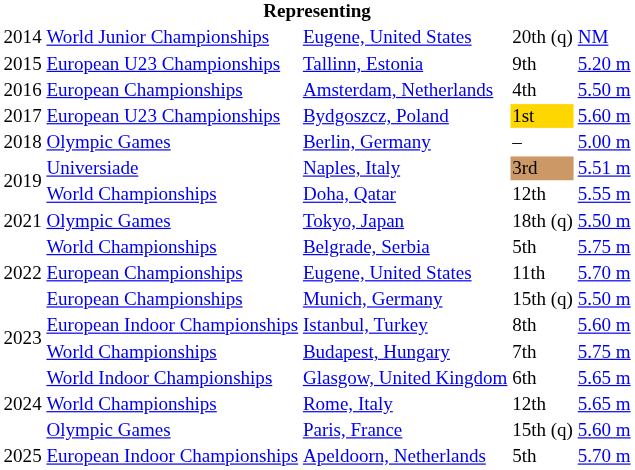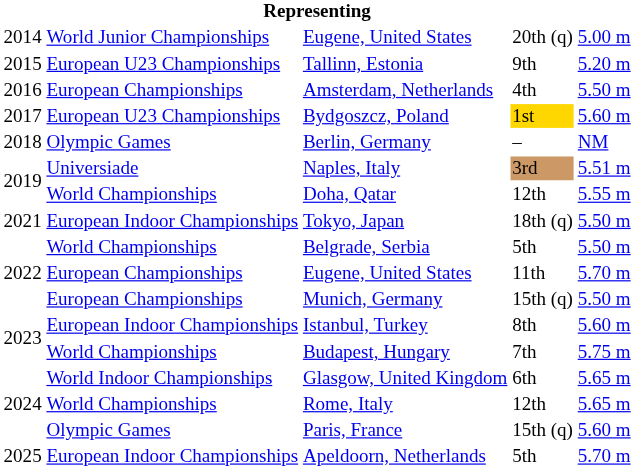 <table>
 <tr>
 <th colspan="5">Representing </th>
 </tr>
 <tr>
 <td>2014</td>
 <td><a href='#'>World Junior Championships</a></td>
 <td><a href='#'>Eugene, United States</a></td>
 <td>20th (q)</td>
-<td><a href='#'>NM</a></td>
+<td><a href='#'>5.00 m</a></td>
 </tr>
 <tr>
 <td>2015</td>
 <td><a href='#'>European U23 Championships</a></td>
 <td><a href='#'>Tallinn, Estonia</a></td>
 <td>9th</td>
 <td><a href='#'>5.20 m</a></td>
 </tr>
 <tr>
 <td>2016</td>
 <td><a href='#'>European Championships</a></td>
 <td><a href='#'>Amsterdam, Netherlands</a></td>
 <td>4th</td>
 <td><a href='#'>5.50 m</a></td>
 </tr>
 <tr>
 <td>2017</td>
 <td><a href='#'>European U23 Championships</a></td>
 <td><a href='#'>Bydgoszcz, Poland</a></td>
 <td bgcolor=gold>1st</td>
 <td><a href='#'>5.60 m</a></td>
 </tr>
 <tr>
 <td>2018</td>
 <td><a href='#'>Olympic Games</a></td>
 <td><a href='#'>Berlin, Germany</a></td>
 <td>–</td>
-<td><a href='#'>5.00 m</a></td>
+<td><a href='#'>NM</a></td>
 </tr>
 <tr>
 <td rowspan=2>2019</td>
 <td><a href='#'>Universiade</a></td>
 <td><a href='#'>Naples, Italy</a></td>
 <td bgcolor=cc9966>3rd</td>
 <td><a href='#'>5.51 m</a></td>
 </tr>
 <tr>
 <td><a href='#'>World Championships</a></td>
 <td><a href='#'>Doha, Qatar</a></td>
 <td>12th</td>
 <td><a href='#'>5.55 m</a></td>
 </tr>
 <tr>
 <td>2021</td>
-<td><a href='#'>Olympic Games</a></td>
+<td><a href='#'>European Indoor Championships</a></td>
 <td><a href='#'>Tokyo, Japan</a></td>
 <td>18th (q)</td>
 <td><a href='#'>5.50 m</a></td>
 </tr>
 <tr>
 <td rowspan=3>2022</td>
 <td><a href='#'>World Championships</a></td>
 <td><a href='#'>Belgrade, Serbia</a></td>
 <td>5th</td>
-<td><a href='#'>5.75 m</a></td>
+<td><a href='#'>5.50 m</a></td>
 </tr>
 <tr>
 <td><a href='#'>European Championships</a></td>
 <td><a href='#'>Eugene, United States</a></td>
 <td>11th</td>
 <td><a href='#'>5.70 m</a></td>
 </tr>
 <tr>
 <td><a href='#'>European Championships</a></td>
 <td><a href='#'>Munich, Germany</a></td>
 <td>15th (q)</td>
 <td><a href='#'>5.50 m</a></td>
 </tr>
 <tr>
 <td rowspan=2>2023</td>
 <td><a href='#'>European Indoor Championships</a></td>
 <td><a href='#'>Istanbul, Turkey</a></td>
 <td>8th</td>
 <td><a href='#'>5.60 m</a></td>
 </tr>
 <tr>
 <td><a href='#'>World Championships</a></td>
 <td><a href='#'>Budapest, Hungary</a></td>
 <td>7th</td>
 <td><a href='#'>5.75 m</a></td>
 </tr>
 <tr>
 <td rowspan=3>2024</td>
 <td><a href='#'>World Indoor Championships</a></td>
 <td><a href='#'>Glasgow, United Kingdom</a></td>
 <td>6th</td>
 <td><a href='#'>5.65 m</a></td>
 </tr>
 <tr>
 <td><a href='#'>World Championships</a></td>
 <td><a href='#'>Rome, Italy</a></td>
 <td>12th</td>
 <td><a href='#'>5.65 m</a></td>
 </tr>
 <tr>
 <td><a href='#'>Olympic Games</a></td>
 <td><a href='#'>Paris, France</a></td>
 <td>15th (q)</td>
 <td><a href='#'>5.60 m</a></td>
 </tr>
 <tr>
 <td>2025</td>
 <td><a href='#'>European Indoor Championships</a></td>
 <td><a href='#'>Apeldoorn, Netherlands</a></td>
 <td>5th</td>
 <td><a href='#'>5.70 m</a></td>
 </tr>
 </table>
